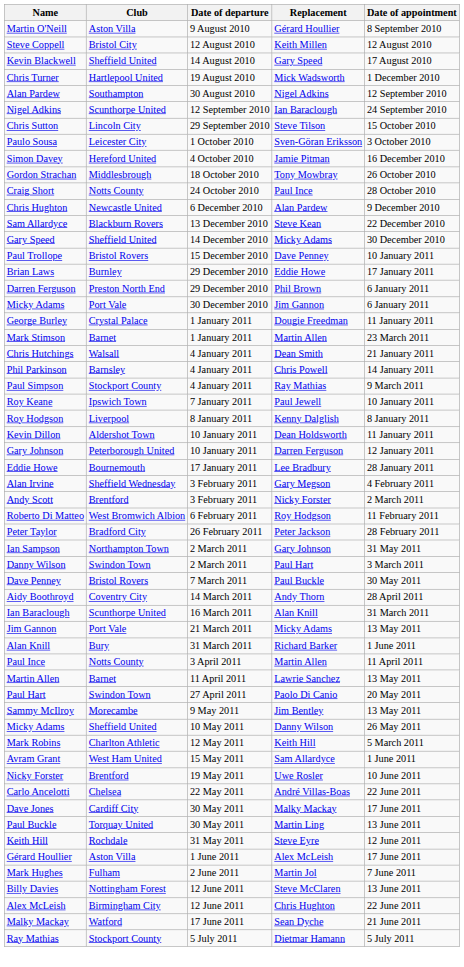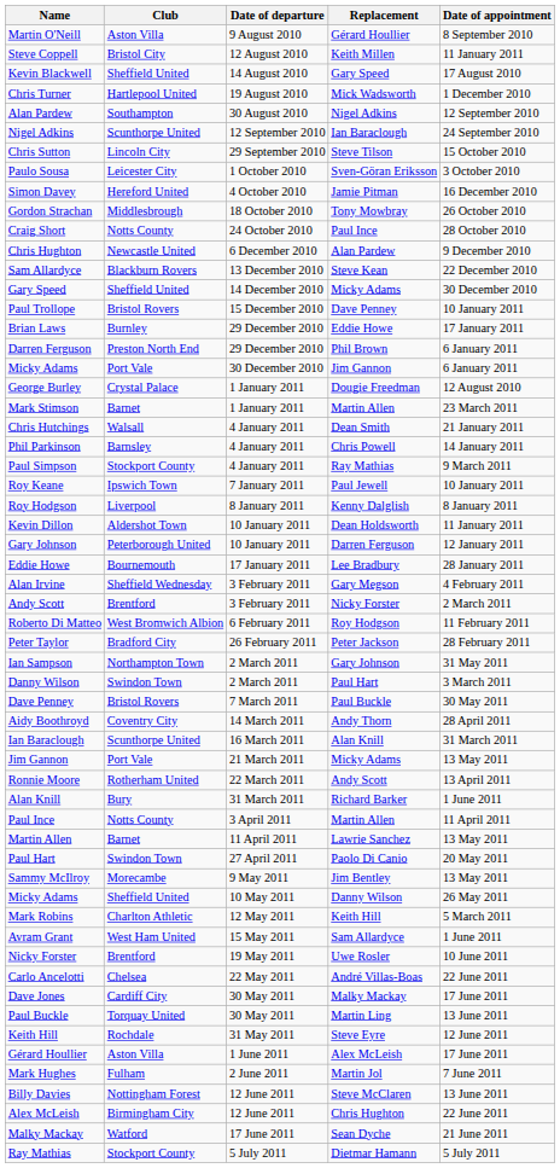 <table class="wikitable">
 <tr>
 <th>Name</th>
 <th>Club</th>
 <th>Date of departure</th>
 <th>Replacement</th>
 <th>Date of appointment</th>
 </tr>
 <tr>
 <td><a href='#'>Martin O'Neill</a></td>
 <td><a href='#'>Aston Villa</a></td>
 <td>9 August 2010</td>
 <td><a href='#'>Gérard Houllier</a></td>
 <td>8 September 2010</td>
 </tr>
 <tr>
 <td><a href='#'>Steve Coppell</a></td>
 <td><a href='#'>Bristol City</a></td>
 <td>12 August 2010</td>
 <td><a href='#'>Keith Millen</a></td>
-<td>12 August 2010</td>
+<td>11 January 2011</td>
 </tr>
 <tr>
 <td><a href='#'>Kevin Blackwell</a></td>
 <td><a href='#'>Sheffield United</a></td>
 <td>14 August 2010</td>
 <td><a href='#'>Gary Speed</a></td>
 <td>17 August 2010</td>
 </tr>
 <tr>
 <td><a href='#'>Chris Turner</a></td>
 <td><a href='#'>Hartlepool United</a></td>
 <td>19 August 2010</td>
 <td><a href='#'>Mick Wadsworth</a></td>
 <td>1 December 2010</td>
 </tr>
 <tr>
 <td><a href='#'>Alan Pardew</a></td>
 <td><a href='#'>Southampton</a></td>
 <td>30 August 2010</td>
 <td><a href='#'>Nigel Adkins</a></td>
 <td>12 September 2010</td>
 </tr>
 <tr>
 <td><a href='#'>Nigel Adkins</a></td>
 <td><a href='#'>Scunthorpe United</a></td>
 <td>12 September 2010</td>
 <td><a href='#'>Ian Baraclough</a></td>
 <td>24 September 2010</td>
 </tr>
 <tr>
 <td><a href='#'>Chris Sutton</a></td>
 <td><a href='#'>Lincoln City</a></td>
 <td>29 September 2010</td>
 <td><a href='#'>Steve Tilson</a></td>
 <td>15 October 2010</td>
 </tr>
 <tr>
 <td><a href='#'>Paulo Sousa</a></td>
 <td><a href='#'>Leicester City</a></td>
 <td>1 October 2010</td>
 <td><a href='#'>Sven-Göran Eriksson</a></td>
 <td>3 October 2010</td>
 </tr>
 <tr>
 <td><a href='#'>Simon Davey</a></td>
 <td><a href='#'>Hereford United</a></td>
 <td>4 October 2010</td>
 <td><a href='#'>Jamie Pitman</a></td>
 <td>16 December 2010</td>
 </tr>
 <tr>
 <td><a href='#'>Gordon Strachan</a></td>
 <td><a href='#'>Middlesbrough</a></td>
 <td>18 October 2010</td>
 <td><a href='#'>Tony Mowbray</a></td>
 <td>26 October 2010</td>
 </tr>
 <tr>
 <td><a href='#'>Craig Short</a></td>
 <td><a href='#'>Notts County</a></td>
 <td>24 October 2010</td>
 <td><a href='#'>Paul Ince</a></td>
 <td>28 October 2010</td>
 </tr>
 <tr>
 <td><a href='#'>Chris Hughton</a></td>
 <td><a href='#'>Newcastle United</a></td>
 <td>6 December 2010</td>
 <td><a href='#'>Alan Pardew</a></td>
 <td>9 December 2010</td>
 </tr>
 <tr>
 <td><a href='#'>Sam Allardyce</a></td>
 <td><a href='#'>Blackburn Rovers</a></td>
 <td>13 December 2010</td>
 <td><a href='#'>Steve Kean</a></td>
 <td>22 December 2010</td>
 </tr>
 <tr>
 <td><a href='#'>Gary Speed</a></td>
 <td><a href='#'>Sheffield United</a></td>
 <td>14 December 2010</td>
 <td><a href='#'>Micky Adams</a></td>
 <td>30 December 2010</td>
 </tr>
 <tr>
 <td><a href='#'>Paul Trollope</a></td>
 <td><a href='#'>Bristol Rovers</a></td>
 <td>15 December 2010</td>
 <td><a href='#'>Dave Penney</a></td>
 <td>10 January 2011</td>
 </tr>
 <tr>
 <td><a href='#'>Brian Laws</a></td>
 <td><a href='#'>Burnley</a></td>
 <td>29 December 2010</td>
 <td><a href='#'>Eddie Howe</a></td>
 <td>17 January 2011</td>
 </tr>
 <tr>
 <td><a href='#'>Darren Ferguson</a></td>
 <td><a href='#'>Preston North End</a></td>
 <td>29 December 2010</td>
 <td><a href='#'>Phil Brown</a></td>
 <td>6 January 2011</td>
 </tr>
 <tr>
 <td><a href='#'>Micky Adams</a></td>
 <td><a href='#'>Port Vale</a></td>
 <td>30 December 2010</td>
 <td><a href='#'>Jim Gannon</a></td>
 <td>6 January 2011</td>
 </tr>
 <tr>
 <td><a href='#'>George Burley</a></td>
 <td><a href='#'>Crystal Palace</a></td>
 <td>1 January 2011</td>
 <td><a href='#'>Dougie Freedman</a></td>
-<td>11 January 2011</td>
+<td>12 August 2010</td>
 </tr>
 <tr>
 <td><a href='#'>Mark Stimson</a></td>
 <td><a href='#'>Barnet</a></td>
 <td>1 January 2011</td>
 <td><a href='#'>Martin Allen</a></td>
 <td>23 March 2011</td>
 </tr>
 <tr>
 <td><a href='#'>Chris Hutchings</a></td>
 <td><a href='#'>Walsall</a></td>
 <td>4 January 2011</td>
 <td><a href='#'>Dean Smith</a></td>
 <td>21 January 2011</td>
 </tr>
 <tr>
 <td><a href='#'>Phil Parkinson</a></td>
 <td><a href='#'>Barnsley</a></td>
 <td>4 January 2011</td>
 <td><a href='#'>Chris Powell</a></td>
 <td>14 January 2011</td>
 </tr>
 <tr>
 <td><a href='#'>Paul Simpson</a></td>
 <td><a href='#'>Stockport County</a></td>
 <td>4 January 2011</td>
 <td><a href='#'>Ray Mathias</a></td>
 <td>9 March 2011</td>
 </tr>
 <tr>
 <td><a href='#'>Roy Keane</a></td>
 <td><a href='#'>Ipswich Town</a></td>
 <td>7 January 2011</td>
 <td><a href='#'>Paul Jewell</a></td>
 <td>10 January 2011</td>
 </tr>
 <tr>
 <td><a href='#'>Roy Hodgson</a></td>
 <td><a href='#'>Liverpool</a></td>
 <td>8 January 2011</td>
 <td><a href='#'>Kenny Dalglish</a></td>
 <td>8 January 2011</td>
 </tr>
 <tr>
 <td><a href='#'>Kevin Dillon</a></td>
 <td><a href='#'>Aldershot Town</a></td>
 <td>10 January 2011</td>
 <td><a href='#'>Dean Holdsworth</a></td>
 <td>11 January 2011</td>
 </tr>
 <tr>
 <td><a href='#'>Gary Johnson</a></td>
 <td><a href='#'>Peterborough United</a></td>
 <td>10 January 2011</td>
 <td><a href='#'>Darren Ferguson</a></td>
 <td>12 January 2011</td>
 </tr>
 <tr>
 <td><a href='#'>Eddie Howe</a></td>
 <td><a href='#'>Bournemouth</a></td>
 <td>17 January 2011</td>
 <td><a href='#'>Lee Bradbury</a></td>
 <td>28 January 2011</td>
 </tr>
 <tr>
 <td><a href='#'>Alan Irvine</a></td>
 <td><a href='#'>Sheffield Wednesday</a></td>
 <td>3 February 2011</td>
 <td><a href='#'>Gary Megson</a></td>
 <td>4 February 2011</td>
 </tr>
 <tr>
 <td><a href='#'>Andy Scott</a></td>
 <td><a href='#'>Brentford</a></td>
 <td>3 February 2011</td>
 <td><a href='#'>Nicky Forster</a></td>
 <td>2 March 2011</td>
 </tr>
 <tr>
 <td><a href='#'>Roberto Di Matteo</a></td>
 <td><a href='#'>West Bromwich Albion</a></td>
 <td>6 February 2011</td>
 <td><a href='#'>Roy Hodgson</a></td>
 <td>11 February 2011</td>
 </tr>
 <tr>
 <td><a href='#'>Peter Taylor</a></td>
 <td><a href='#'>Bradford City</a></td>
 <td>26 February 2011</td>
 <td><a href='#'>Peter Jackson</a></td>
 <td>28 February 2011</td>
 </tr>
 <tr>
 <td><a href='#'>Ian Sampson</a></td>
 <td><a href='#'>Northampton Town</a></td>
 <td>2 March 2011</td>
 <td><a href='#'>Gary Johnson</a></td>
 <td>31 May 2011</td>
 </tr>
 <tr>
 <td><a href='#'>Danny Wilson</a></td>
 <td><a href='#'>Swindon Town</a></td>
 <td>2 March 2011</td>
 <td><a href='#'>Paul Hart</a></td>
 <td>3 March 2011</td>
 </tr>
 <tr>
 <td><a href='#'>Dave Penney</a></td>
 <td><a href='#'>Bristol Rovers</a></td>
 <td>7 March 2011</td>
 <td><a href='#'>Paul Buckle</a></td>
 <td>30 May 2011</td>
 </tr>
 <tr>
 <td><a href='#'>Aidy Boothroyd</a></td>
 <td><a href='#'>Coventry City</a></td>
 <td>14 March 2011</td>
 <td><a href='#'>Andy Thorn</a></td>
 <td>28 April 2011</td>
 </tr>
 <tr>
 <td><a href='#'>Ian Baraclough</a></td>
 <td><a href='#'>Scunthorpe United</a></td>
 <td>16 March 2011</td>
 <td><a href='#'>Alan Knill</a></td>
 <td>31 March 2011</td>
 </tr>
 <tr>
 <td><a href='#'>Jim Gannon</a></td>
 <td><a href='#'>Port Vale</a></td>
 <td>21 March 2011</td>
 <td><a href='#'>Micky Adams</a></td>
 <td>13 May 2011</td>
 </tr>
 <tr>
+<td><a href='#'>Ronnie Moore</a></td>
+<td><a href='#'>Rotherham United</a></td>
+<td>22 March 2011</td>
+<td><a href='#'>Andy Scott</a></td>
+<td>13 April 2011</td>
+</tr>
+<tr>
 <td><a href='#'>Alan Knill</a></td>
 <td><a href='#'>Bury</a></td>
 <td>31 March 2011</td>
 <td><a href='#'>Richard Barker</a></td>
 <td>1 June 2011</td>
 </tr>
 <tr>
 <td><a href='#'>Paul Ince</a></td>
 <td><a href='#'>Notts County</a></td>
 <td>3 April 2011</td>
 <td><a href='#'>Martin Allen</a></td>
 <td>11 April 2011</td>
 </tr>
 <tr>
 <td><a href='#'>Martin Allen</a></td>
 <td><a href='#'>Barnet</a></td>
 <td>11 April 2011</td>
 <td><a href='#'>Lawrie Sanchez</a></td>
 <td>13 May 2011</td>
 </tr>
 <tr>
 <td><a href='#'>Paul Hart</a></td>
 <td><a href='#'>Swindon Town</a></td>
 <td>27 April 2011</td>
 <td><a href='#'>Paolo Di Canio</a></td>
 <td>20 May 2011</td>
 </tr>
 <tr>
 <td><a href='#'>Sammy McIlroy</a></td>
 <td><a href='#'>Morecambe</a></td>
 <td>9 May 2011</td>
 <td><a href='#'>Jim Bentley</a></td>
 <td>13 May 2011</td>
 </tr>
 <tr>
 <td><a href='#'>Micky Adams</a></td>
 <td><a href='#'>Sheffield United</a></td>
 <td>10 May 2011</td>
 <td><a href='#'>Danny Wilson</a></td>
 <td>26 May 2011</td>
 </tr>
 <tr>
 <td><a href='#'>Mark Robins</a></td>
 <td><a href='#'>Charlton Athletic</a></td>
 <td>12 May 2011</td>
 <td><a href='#'>Keith Hill</a></td>
 <td>5 March 2011</td>
 </tr>
 <tr>
 <td><a href='#'>Avram Grant</a></td>
 <td><a href='#'>West Ham United</a></td>
 <td>15 May 2011</td>
 <td><a href='#'>Sam Allardyce</a></td>
 <td>1 June 2011</td>
 </tr>
 <tr>
 <td><a href='#'>Nicky Forster</a></td>
 <td><a href='#'>Brentford</a></td>
 <td>19 May 2011</td>
 <td><a href='#'>Uwe Rosler</a></td>
 <td>10 June 2011</td>
 </tr>
 <tr>
 <td><a href='#'>Carlo Ancelotti</a></td>
 <td><a href='#'>Chelsea</a></td>
 <td>22 May 2011</td>
 <td><a href='#'>André Villas-Boas</a></td>
 <td>22 June 2011</td>
 </tr>
 <tr>
 <td><a href='#'>Dave Jones</a></td>
 <td><a href='#'>Cardiff City</a></td>
 <td>30 May 2011</td>
 <td><a href='#'>Malky Mackay</a></td>
 <td>17 June 2011</td>
 </tr>
 <tr>
 <td><a href='#'>Paul Buckle</a></td>
 <td><a href='#'>Torquay United</a></td>
 <td>30 May 2011</td>
 <td><a href='#'>Martin Ling</a></td>
 <td>13 June 2011</td>
 </tr>
 <tr>
 <td><a href='#'>Keith Hill</a></td>
 <td><a href='#'>Rochdale</a></td>
 <td>31 May 2011</td>
 <td><a href='#'>Steve Eyre</a></td>
 <td>12 June 2011</td>
 </tr>
 <tr>
 <td><a href='#'>Gérard Houllier</a></td>
 <td><a href='#'>Aston Villa</a></td>
 <td>1 June 2011</td>
 <td><a href='#'>Alex McLeish</a></td>
 <td>17 June 2011</td>
 </tr>
 <tr>
 <td><a href='#'>Mark Hughes</a></td>
 <td><a href='#'>Fulham</a></td>
 <td>2 June 2011</td>
 <td><a href='#'>Martin Jol</a></td>
 <td>7 June 2011</td>
 </tr>
 <tr>
 <td><a href='#'>Billy Davies</a></td>
 <td><a href='#'>Nottingham Forest</a></td>
 <td>12 June 2011</td>
 <td><a href='#'>Steve McClaren</a></td>
 <td>13 June 2011</td>
 </tr>
 <tr>
 <td><a href='#'>Alex McLeish</a></td>
 <td><a href='#'>Birmingham City</a></td>
 <td>12 June 2011</td>
 <td><a href='#'>Chris Hughton</a></td>
 <td>22 June 2011</td>
 </tr>
 <tr>
 <td><a href='#'>Malky Mackay</a></td>
 <td><a href='#'>Watford</a></td>
 <td>17 June 2011</td>
 <td><a href='#'>Sean Dyche</a></td>
 <td>21 June 2011</td>
 </tr>
 <tr>
 <td><a href='#'>Ray Mathias</a></td>
 <td><a href='#'>Stockport County</a></td>
 <td>5 July 2011</td>
 <td><a href='#'>Dietmar Hamann</a></td>
 <td>5 July 2011</td>
 </tr>
 </table>
